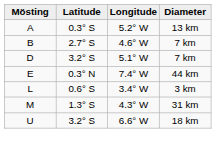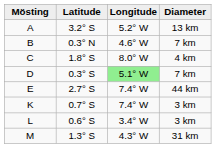 <table class="wikitable">
 <tr>
 <th width="25%" style="background:#eeeeee;">Mösting</th>
 <th width="25%" style="background:#eeeeee;">Latitude</th>
 <th width="25%" style="background:#eeeeee;">Longitude</th>
 <th width="25%" style="background:#eeeeee;">Diameter</th>
 </tr>
 <tr>
 <td align="center">A</td>
-<td align="center">0.3° S</td>
+<td align="center">3.2° S</td>
 <td align="center">5.2° W</td>
 <td align="center">13 km</td>
 </tr>
 <tr>
 <td align="center">B</td>
-<td align="center">2.7° S</td>
+<td align="center">0.3° N</td>
 <td align="center">4.6° W</td>
 <td align="center">7 km</td>
 </tr>
 <tr>
+<td align="center">C</td>
+<td align="center">1.8° S</td>
+<td align="center">8.0° W</td>
+<td align="center">4 km</td>
+</tr>
+<tr>
 <td align="center">D</td>
-<td align="center">3.2° S</td>
-<td align="center">5.1° W</td>
+<td align="center">0.3° S</td>
+<td align="center" style="background: lightgreen;">5.1° W</td>
 <td align="center">7 km</td>
 </tr>
 <tr>
 <td align="center">E</td>
-<td align="center">0.3° N</td>
+<td align="center">2.7° S</td>
 <td align="center">7.4° W</td>
 <td align="center">44 km</td>
+</tr>
+<tr>
+<td align="center">K</td>
+<td align="center">0.7° S</td>
+<td align="center">7.4° W</td>
+<td align="center">3 km</td>
 </tr>
 <tr>
 <td align="center">L</td>
 <td align="center">0.6° S</td>
 <td align="center">3.4° W</td>
 <td align="center">3 km</td>
 </tr>
 <tr>
 <td align="center">M</td>
 <td align="center">1.3° S</td>
 <td align="center">4.3° W</td>
 <td align="center">31 km</td>
 </tr>
-<tr>
-<td align="center">U</td>
-<td align="center">3.2° S</td>
-<td align="center">6.6° W</td>
-<td align="center">18 km</td>
-</tr>
 </table>
